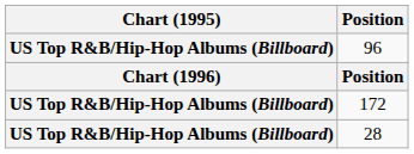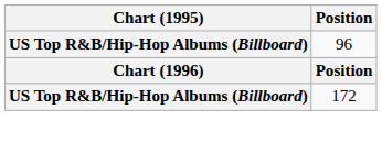 <table class="wikitable plainrowheaders" style="text-align:center">
 <tr>
 <th scope="col">Chart (1995)</th>
 <th scope="col">Position</th>
 </tr>
 <tr>
 <th scope="row">US Top R&B/Hip-Hop Albums (<em>Billboard</em>)</th>
 <td>96</td>
 </tr>
 <tr>
 <th scope="col">Chart (1996)</th>
 <th scope="col">Position</th>
 </tr>
 <tr>
 <th scope="row">US Top R&B/Hip-Hop Albums (<em>Billboard</em>)</th>
 <td>172</td>
 </tr>
-<tr>
-<th scope="row">US Top R&B/Hip-Hop Albums (<em>Billboard</em>)</th>
-<td>28</td>
-</tr>
 </table>
